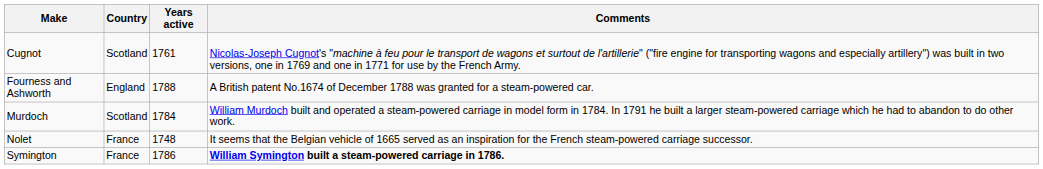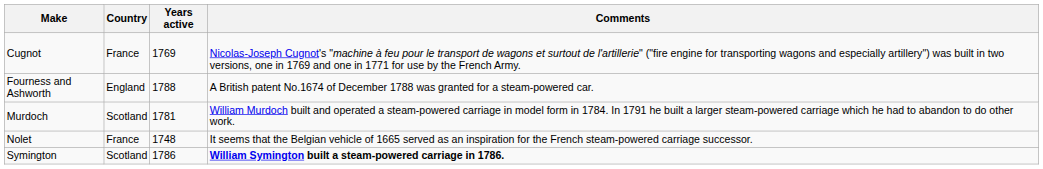 <table class="wikitable sortable">
 <tr>
 <th>Make</th>
 <th>Country</th>
 <th>Years active</th>
 <th class="unsortable">Comments</th>
 </tr>
 <tr>
 <td>Cugnot</td>
-<td>Scotland</td>
-<td>1761</td>
+<td>France</td>
+<td>1769</td>
 <td><br><a href='#'>Nicolas-Joseph Cugnot</a>'s "<em>machine à feu pour le transport de wagons et surtout de l'artillerie</em>" ("fire engine for transporting wagons and especially artillery") was built in two versions, one in 1769 and one in 1771 for use by the French Army.</td>
 </tr>
 <tr>
 <td>Fourness and Ashworth</td>
 <td>England</td>
 <td>1788</td>
 <td>A British patent No.1674 of December 1788 was granted for a steam-powered car.</td>
 </tr>
 <tr>
 <td>Murdoch</td>
 <td>Scotland</td>
-<td>1784</td>
+<td>1781</td>
 <td> <a href='#'>William Murdoch</a> built and operated a steam-powered carriage in model form in 1784. In 1791 he built a larger steam-powered carriage which he had to abandon to do other work.</td>
 </tr>
 <tr>
 <td>Nolet</td>
 <td>France</td>
 <td>1748</td>
 <td>It seems that the Belgian vehicle of 1665 served as an inspiration for the French steam-powered carriage successor.</td>
 </tr>
 <tr>
 <td>Symington</td>
-<td>France</td>
+<td>Scotland</td>
 <td>1786</td>
 <td><strong><a href='#'>William Symington</a> built a steam-powered carriage in 1786.</strong></td>
 </tr>
 </table>
